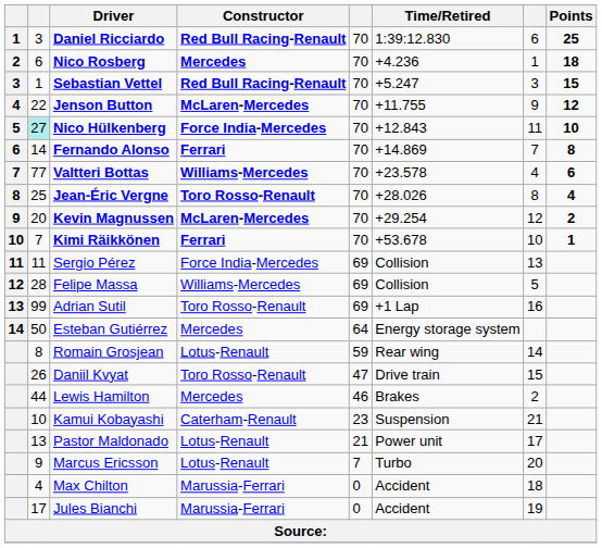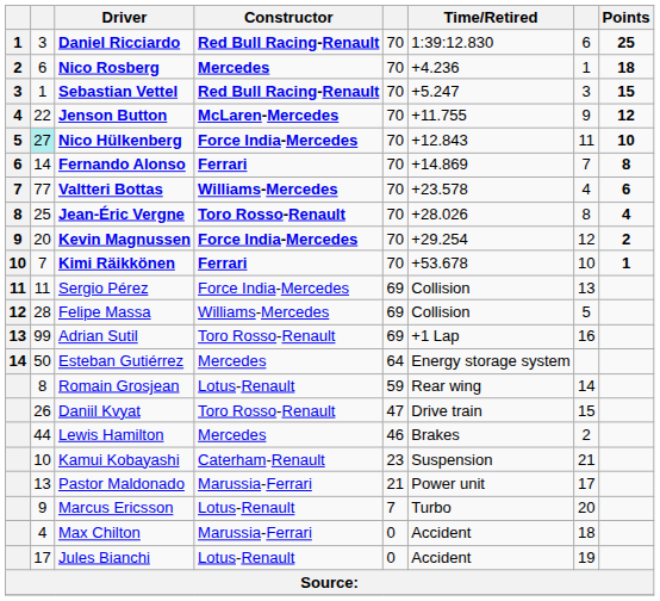 <table class="wikitable sortable" style="font-size: 85%">
 <tr>
 <th scope="col"></th>
 <th scope="col"></th>
 <th scope="col">Driver</th>
 <th scope="col">Constructor</th>
 <th scope="col" class="unsortable"></th>
 <th scope="col" class="unsortable">Time/Retired</th>
 <th scope="col"></th>
 <th scope="col">Points</th>
 </tr>
 <tr>
 <th scope="row">1</th>
 <td align="center">3</td>
 <td data-sort-value="RIC"> <strong><a href='#'>Daniel Ricciardo</a></strong></td>
 <td><strong><a href='#'>Red Bull Racing</a>-<a href='#'>Renault</a></strong></td>
 <td>70</td>
 <td>1:39:12.830</td>
 <td align="center">6</td>
 <td align="center"><strong>25</strong></td>
 </tr>
 <tr>
 <th scope="row">2</th>
 <td align="center">6</td>
 <td data-sort-value="ROS"> <strong><a href='#'>Nico Rosberg</a></strong></td>
 <td><strong><a href='#'>Mercedes</a></strong></td>
 <td>70</td>
 <td>+4.236</td>
 <td align="center">1</td>
 <td align="center"><strong>18</strong></td>
 </tr>
 <tr>
 <th scope="row">3</th>
 <td align="center">1</td>
 <td data-sort-value="VET"> <strong><a href='#'>Sebastian Vettel</a></strong></td>
 <td><strong><a href='#'>Red Bull Racing</a>-<a href='#'>Renault</a></strong></td>
 <td>70</td>
 <td>+5.247</td>
 <td align="center">3</td>
 <td align="center"><strong>15</strong></td>
 </tr>
 <tr>
 <th scope="row">4</th>
 <td align="center">22</td>
 <td data-sort-value="BUT"> <strong><a href='#'>Jenson Button</a></strong></td>
 <td><strong><a href='#'>McLaren</a>-<a href='#'>Mercedes</a></strong></td>
 <td>70</td>
 <td>+11.755</td>
 <td align="center">9</td>
 <td align="center"><strong>12</strong></td>
 </tr>
 <tr>
 <th scope="row">5</th>
 <td align="center" style="background: paleturquoise;">27</td>
 <td data-sort-value="HUL"> <strong><a href='#'>Nico Hülkenberg</a></strong></td>
 <td><strong><a href='#'>Force India</a>-<a href='#'>Mercedes</a></strong></td>
 <td>70</td>
 <td>+12.843</td>
 <td align="center">11</td>
 <td align="center"><strong>10</strong></td>
 </tr>
 <tr>
 <th scope="row">6</th>
 <td align="center">14</td>
 <td data-sort-value="ALO"> <strong><a href='#'>Fernando Alonso</a></strong></td>
 <td><strong><a href='#'>Ferrari</a></strong></td>
 <td>70</td>
 <td>+14.869</td>
 <td align="center">7</td>
 <td align="center"><strong>8</strong></td>
 </tr>
 <tr>
 <th scope="row">7</th>
 <td align="center">77</td>
 <td data-sort-value="BOT"> <strong><a href='#'>Valtteri Bottas</a></strong></td>
 <td><strong><a href='#'>Williams</a>-<a href='#'>Mercedes</a></strong></td>
 <td>70</td>
 <td>+23.578</td>
 <td align="center">4</td>
 <td align="center"><strong>6</strong></td>
 </tr>
 <tr>
 <th scope="row">8</th>
 <td align="center">25</td>
 <td data-sort-value="VER"> <strong><a href='#'>Jean-Éric Vergne</a></strong></td>
 <td><strong><a href='#'>Toro Rosso</a>-<a href='#'>Renault</a></strong></td>
 <td>70</td>
 <td>+28.026</td>
 <td align="center">8</td>
 <td align="center"><strong>4</strong></td>
 </tr>
 <tr>
 <th scope="row">9</th>
 <td align="center">20</td>
 <td data-sort-value="MAG"> <strong><a href='#'>Kevin Magnussen</a></strong></td>
-<td><strong><a href='#'>McLaren</a>-<a href='#'>Mercedes</a></strong></td>
+<td><strong><a href='#'>Force India</a>-<a href='#'>Mercedes</a></strong></td>
 <td>70</td>
 <td>+29.254</td>
 <td align="center">12</td>
 <td align="center"><strong>2</strong></td>
 </tr>
 <tr>
 <th scope="row">10</th>
 <td align="center">7</td>
 <td data-sort-value="RAI"> <strong><a href='#'>Kimi Räikkönen</a></strong></td>
 <td><strong><a href='#'>Ferrari</a></strong></td>
 <td>70</td>
 <td>+53.678</td>
 <td align="center">10</td>
 <td align="center"><strong>1</strong></td>
 </tr>
 <tr>
 <th scope="row">11</th>
 <td align="center">11</td>
 <td data-sort-value="PER"> <a href='#'>Sergio Pérez</a></td>
 <td><a href='#'>Force India</a>-<a href='#'>Mercedes</a></td>
 <td>69</td>
 <td>Collision</td>
 <td align="center">13</td>
 <td></td>
 </tr>
 <tr>
 <th scope="row">12</th>
 <td align="center">28</td>
 <td data-sort-value="MAS"> <a href='#'>Felipe Massa</a></td>
 <td><a href='#'>Williams</a>-<a href='#'>Mercedes</a></td>
 <td>69</td>
 <td>Collision</td>
 <td align="center">5</td>
 <td></td>
 </tr>
 <tr>
 <th scope="row">13</th>
 <td align="center">99</td>
 <td data-sort-value="SUT"> <a href='#'>Adrian Sutil</a></td>
 <td><a href='#'>Toro Rosso</a>-<a href='#'>Renault</a></td>
 <td>69</td>
 <td>+1 Lap</td>
 <td align="center">16</td>
 <td></td>
 </tr>
 <tr>
 <th scope="row">14</th>
 <td align="center">50</td>
 <td data-sort-value="GUT"> <a href='#'>Esteban Gutiérrez</a></td>
 <td><a href='#'>Mercedes</a></td>
 <td>64</td>
 <td>Energy storage system</td>
 <td align="center" data-sort-value="22"></td>
 <td></td>
 </tr>
 <tr>
 <th scope="row" data-sort-value="15"></th>
 <td align="center">8</td>
 <td data-sort-value="GRO"> <a href='#'>Romain Grosjean</a></td>
 <td><a href='#'>Lotus</a>-<a href='#'>Renault</a></td>
 <td>59</td>
 <td>Rear wing</td>
 <td align="center">14</td>
 <td></td>
 </tr>
 <tr>
 <th scope="row" data-sort-value="16"></th>
 <td align="center">26</td>
 <td data-sort-value="KVY"> <a href='#'>Daniil Kvyat</a></td>
 <td><a href='#'>Toro Rosso</a>-<a href='#'>Renault</a></td>
 <td>47</td>
 <td>Drive train</td>
 <td align="center">15</td>
 <td></td>
 </tr>
 <tr>
 <th scope="row" data-sort-value="17"></th>
 <td align="center">44</td>
 <td data-sort-value="HAM"> <a href='#'>Lewis Hamilton</a></td>
 <td><a href='#'>Mercedes</a></td>
 <td>46</td>
 <td>Brakes</td>
 <td align="center">2</td>
 <td></td>
 </tr>
 <tr>
 <th scope="row" data-sort-value="18"></th>
 <td align="center">10</td>
 <td data-sort-value="KOB"> <a href='#'>Kamui Kobayashi</a></td>
 <td><a href='#'>Caterham</a>-<a href='#'>Renault</a></td>
 <td>23</td>
 <td>Suspension</td>
 <td align="center">21</td>
 <td></td>
 </tr>
 <tr>
 <th scope="row" data-sort-value="19"></th>
 <td align="center">13</td>
 <td data-sort-value="MAL"> <a href='#'>Pastor Maldonado</a></td>
-<td><a href='#'>Lotus</a>-<a href='#'>Renault</a></td>
+<td><a href='#'>Marussia</a>-<a href='#'>Ferrari</a></td>
 <td>21</td>
 <td>Power unit</td>
 <td align="center">17</td>
 <td></td>
 </tr>
 <tr>
 <th scope="row" data-sort-value="20"></th>
 <td align="center">9</td>
 <td data-sort-value="ERI"> <a href='#'>Marcus Ericsson</a></td>
 <td><a href='#'>Lotus</a>-<a href='#'>Renault</a></td>
 <td>7</td>
 <td>Turbo</td>
 <td align="center">20</td>
 <td></td>
 </tr>
 <tr>
 <th scope="row" data-sort-value="21"></th>
 <td align="center">4</td>
 <td data-sort-value="CHI"> <a href='#'>Max Chilton</a></td>
 <td><a href='#'>Marussia</a>-<a href='#'>Ferrari</a></td>
 <td>0</td>
 <td>Accident</td>
 <td align="center">18</td>
 <td></td>
 </tr>
 <tr>
 <th scope="row" data-sort-value="22"></th>
 <td align="center">17</td>
 <td data-sort-value="BIA"> <a href='#'>Jules Bianchi</a></td>
-<td><a href='#'>Marussia</a>-<a href='#'>Ferrari</a></td>
+<td><a href='#'>Lotus</a>-<a href='#'>Renault</a></td>
 <td>0</td>
 <td>Accident</td>
 <td align="center">19</td>
 <td></td>
 </tr>
 <tr class="sortbottom">
 <th colspan="8">Source:</th>
 </tr>
 <tr>
 </tr>
 </table>
